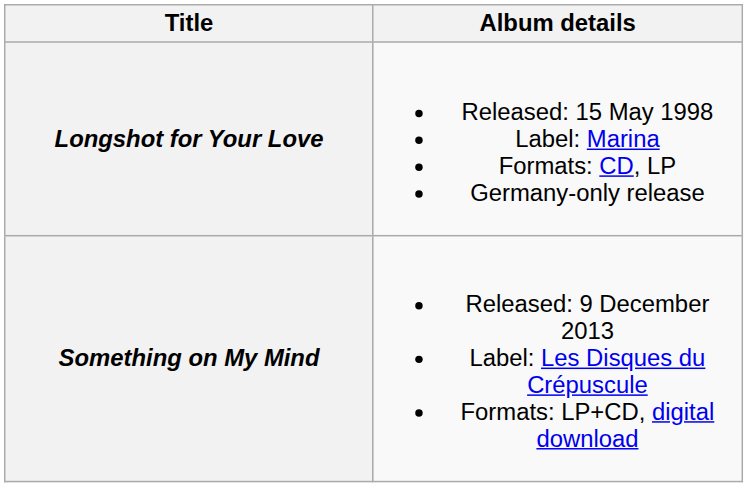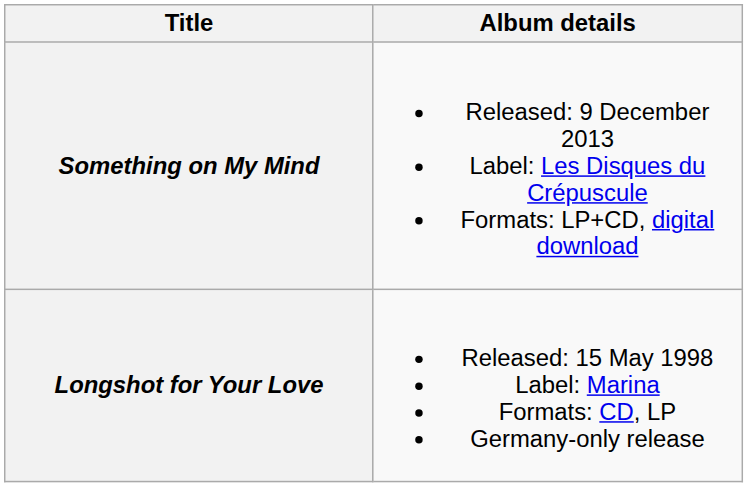 <table class="wikitable plainrowheaders" style="text-align:center;">
 <tr>
 <th scope="col" style="width:15em;">Title</th>
 <th scope="col" style="width:15em;">Album details</th>
 </tr>
 <tr>
+<th scope="row"><em>Something on My Mind</em></th>
+<td><br><ul><li>Released: 9 December 2013</li><li>Label: <a href='#'>Les Disques du Crépuscule</a></li><li>Formats: LP+CD, <a href='#'>digital download</a></li></ul></td>
+</tr>
+<tr>
 <th scope="row"><em>Longshot for Your Love</em></th>
 <td><br><ul><li>Released: 15 May 1998</li><li>Label: <a href='#'>Marina</a></li><li>Formats: <a href='#'>CD</a>, LP</li><li>Germany-only release</li></ul></td>
 </tr>
-<tr>
-<th scope="row"><em>Something on My Mind</em></th>
-<td><br><ul><li>Released: 9 December 2013</li><li>Label: <a href='#'>Les Disques du Crépuscule</a></li><li>Formats: LP+CD, <a href='#'>digital download</a></li></ul></td>
-</tr>
 </table>
